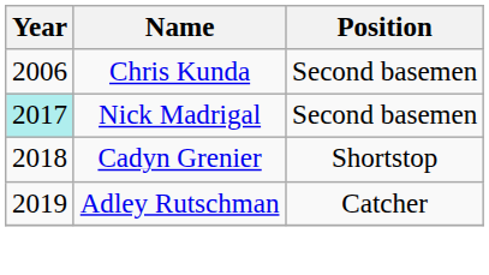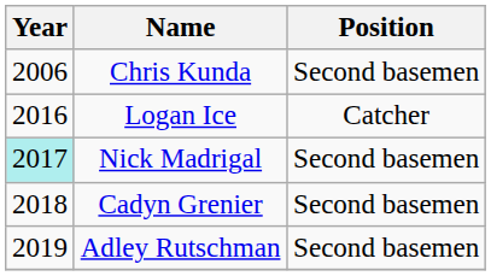 <table class="wikitable sortable plainrowheaders" style="text-align:center">
 <tr>
 <th scope="col">Year</th>
 <th scope="col">Name</th>
 <th scope="col">Position</th>
 </tr>
 <tr>
 <td>2006</td>
 <td><a href='#'>Chris Kunda</a></td>
 <td>Second basemen</td>
 </tr>
 <tr>
+<td>2016</td>
+<td><a href='#'>Logan Ice</a></td>
+<td>Catcher</td>
+</tr>
+<tr>
 <td style="background: paleturquoise;">2017</td>
 <td><a href='#'>Nick Madrigal</a></td>
 <td>Second basemen</td>
 </tr>
 <tr>
 <td>2018</td>
 <td><a href='#'>Cadyn Grenier</a></td>
-<td>Shortstop</td>
+<td>Second basemen</td>
 </tr>
 <tr>
 <td>2019</td>
 <td><a href='#'>Adley Rutschman</a></td>
-<td>Catcher</td>
+<td>Second basemen</td>
 </tr>
 <tr>
 </tr>
 </table>
